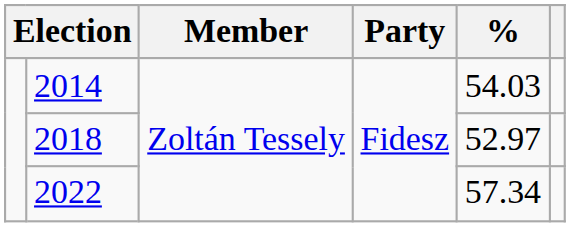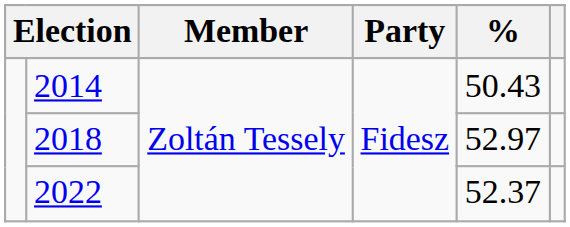 <table class=wikitable>
 <tr>
 <th colspan=2>Election</th>
 <th>Member</th>
 <th>Party</th>
 <th>%</th>
 <th></th>
 </tr>
 <tr>
 <td rowspan=3 bgcolor=></td>
 <td><a href='#'>2014</a></td>
 <td rowspan=3><a href='#'>Zoltán Tessely</a></td>
 <td rowspan=3><a href='#'>Fidesz</a></td>
-<td align=right>54.03</td>
+<td align=right>50.43</td>
 <td align=center></td>
 </tr>
 <tr>
 <td><a href='#'>2018</a></td>
 <td align=right>52.97</td>
 <td align=center></td>
 </tr>
 <tr>
 <td><a href='#'>2022</a></td>
-<td align=right>57.34</td>
+<td align=right>52.37</td>
 <td align=center></td>
 </tr>
 </table>
